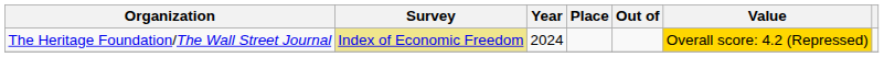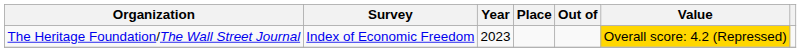 <table class="wikitable sortable" style="text-align:left">
 <tr>
 <th>Organization</th>
 <th>Survey</th>
 <th>Year</th>
 <th>Place</th>
 <th>Out of</th>
 <th>Value</th>
 <th></th>
 </tr>
 <tr>
 <td><a href='#'>The Heritage Foundation</a>/<em><a href='#'>The Wall Street Journal</a></em></td>
-<td style="background: khaki;"><a href='#'>Index of Economic Freedom</a></td>
-<td>2024</td>
+<td><a href='#'>Index of Economic Freedom</a></td>
+<td>2023</td>
 <td></td>
 <td></td>
 <td style="background: gold;">Overall score: 4.2 (Repressed)</td>
 <td></td>
 </tr>
 <tr>
 </tr>
 </table>
